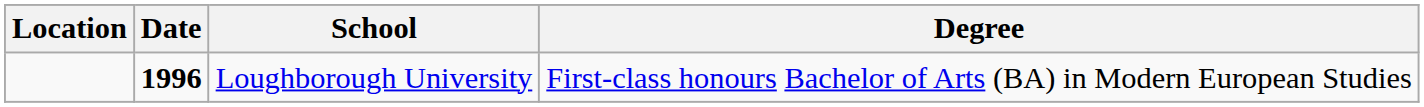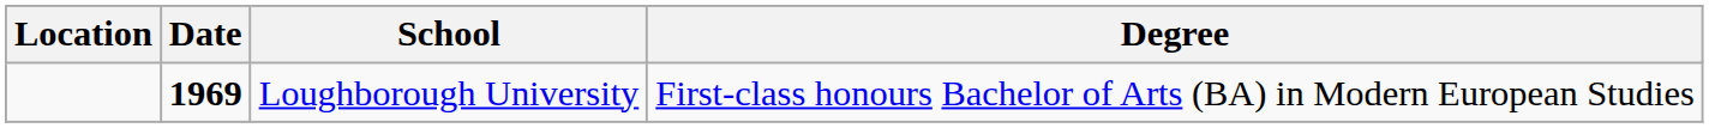 <table class="wikitable">
 <tr>
 <th>Location</th>
 <th>Date</th>
 <th>School</th>
 <th>Degree</th>
 </tr>
 <tr>
 <td></td>
-<td><strong>1996</strong></td>
+<td><strong>1969</strong></td>
 <td><a href='#'>Loughborough University</a></td>
 <td><a href='#'>First-class honours</a> <a href='#'>Bachelor of Arts</a> (BA) in Modern European Studies</td>
 </tr>
 </table>
